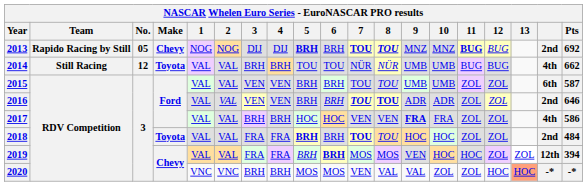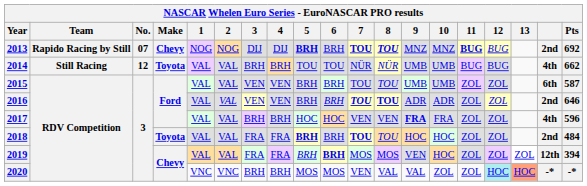 <table class="wikitable" style="text-align:center; font-size:75%">
 <tr>
 <th colspan=21><a href='#'>NASCAR</a> <a href='#'>Whelen Euro Series</a> - EuroNASCAR PRO results</th>
 </tr>
 <tr>
 <th>Year</th>
 <th>Team</th>
 <th>No.</th>
 <th>Make</th>
 <th>1</th>
 <th>2</th>
 <th>3</th>
 <th>4</th>
 <th>5</th>
 <th>6</th>
 <th>7</th>
 <th>8</th>
 <th>9</th>
 <th>10</th>
 <th>11</th>
 <th>12</th>
 <th>13</th>
 <th></th>
 <th>Pts</th>
 </tr>
 <tr>
 <th><a href='#'>2013</a></th>
 <th>Rapido Racing by Still</th>
-<th>05</th>
+<th>07</th>
 <th><a href='#'>Chevy</a></th>
 <td style="background:#EFCFFF;"><a href='#'>NOG</a><br></td>
 <td style="background:#FFDF9F;"><a href='#'>NOG</a><br></td>
 <td style="background:#DFDFDF;"><a href='#'>DIJ</a><br></td>
 <td style="background:#DFDFDF;"><a href='#'>DIJ</a><br></td>
 <td style="background:#DFDFDF;"><strong><a href='#'>BRH</a></strong><br></td>
 <td style="background:#DFDFDF;"><a href='#'>BRH</a><br></td>
 <td style="background:#FFFFBF;"><strong><a href='#'>TOU</a></strong><br></td>
 <td style="background:#FFFFBF;"><strong><em><a href='#'>TOU</a></em></strong><br></td>
 <td style="background:#DFDFDF;"><a href='#'>MNZ</a><br></td>
 <td style="background:#DFDFDF;"><a href='#'>MNZ</a><br></td>
 <td style="background:#FFFFBF;"><strong><a href='#'>BUG</a></strong><br></td>
 <td style="background:#FFFFBF;"><em><a href='#'>BUG</a></em><br></td>
 <td></td>
 <th>2nd</th>
 <th>692</th>
 </tr>
 <tr>
 <th><a href='#'>2014</a></th>
 <th>Still Racing</th>
 <th>12</th>
 <th><a href='#'>Toyota</a></th>
 <td style="background:#EFCFFF;"><a href='#'>VAL</a><br></td>
 <td style="background:#DFDFDF;"><a href='#'>VAL</a><br></td>
 <td style="background:#DFDFDF;"><a href='#'>BRH</a><br></td>
 <td style="background:#FFDF9F;"><a href='#'>BRH</a><br></td>
 <td style="background:#DFDFDF;"><a href='#'>TOU</a><br></td>
 <td style="background:#DFDFDF;"><a href='#'>TOU</a><br></td>
 <td style="background:#DFDFDF;"><a href='#'>NÜR</a><br></td>
 <td style="background:#FFFFBF;"><em><a href='#'>NÜR</a></em><br></td>
 <td style="background:#DFDFDF;"><a href='#'>UMB</a><br></td>
 <td style="background:#DFDFDF;"><a href='#'>UMB</a><br></td>
 <td style="background:#EFCFFF;"><a href='#'>BUG</a><br></td>
 <td style="background:#DFDFDF;"><a href='#'>BUG</a><br></td>
 <td></td>
 <th>4th</th>
 <th>662</th>
 </tr>
 <tr>
 <th><a href='#'>2015</a></th>
 <th rowspan=6>RDV Competition</th>
 <th rowspan=6>3</th>
 <th rowspan=3><a href='#'>Ford</a></th>
 <td style="background-color:#DFFFDF"><a href='#'>VAL</a><br></td>
 <td style="background-color:#DFDFDF"><a href='#'>VAL</a><br></td>
 <td style="background-color:#DFDFDF"><a href='#'>VEN</a><br></td>
 <td style="background-color:#DFDFDF"><a href='#'>VEN</a><br></td>
 <td style="background-color:#DFDFDF"><a href='#'>BRH</a><br></td>
 <td style="background-color:#DFFFDF"><a href='#'>BRH</a><br></td>
 <td style="background-color:#DFDFDF"><a href='#'>TOU</a><br></td>
 <td style="background-color:#DFDFDF"><em><a href='#'>TOU</a></em><br></td>
 <td style="background-color:#DFFFDF"><a href='#'>UMB</a><br></td>
 <td style="background-color:#DFDFDF"><a href='#'>UMB</a><br></td>
 <td style="background-color:#EFCFFF"><a href='#'>ZOL</a><br></td>
 <td style="background-color:#DFDFDF"><a href='#'>ZOL</a><br></td>
 <td></td>
 <th>6th</th>
 <th>587</th>
 </tr>
 <tr>
 <th><a href='#'>2016</a></th>
 <td style="background-color:#DFDFDF"><a href='#'>VAL</a><br></td>
 <td style="background-color:#DFDFDF"><em><a href='#'>VAL</a></em><br></td>
 <td style="background-color:#FFFFBF"><a href='#'>VEN</a><br></td>
 <td style="background-color:#DFDFDF"><a href='#'>VEN</a><br></td>
 <td style="background-color:#DFDFDF"><a href='#'>BRH</a><br></td>
 <td style="background-color:#DFDFDF"><em><a href='#'>BRH</a></em><br></td>
 <td style="background-color:#FFFFBF"><strong><em><a href='#'>TOU</a></em></strong><br></td>
 <td style="background-color:#FFFFBF"><strong><a href='#'>TOU</a></strong><br></td>
 <td style="background-color:#DFDFDF"><a href='#'>ADR</a><br></td>
 <td style="background-color:#DFDFDF"><a href='#'>ADR</a><br></td>
 <td style="background-color:#DFDFDF"><a href='#'>ZOL</a><br></td>
 <td style="background-color:#FFFFBF"><em><a href='#'>ZOL</a></em><br></td>
 <td></td>
 <th>2nd</th>
 <th>646</th>
 </tr>
 <tr>
 <th><a href='#'>2017</a></th>
 <td style="background-color:#DFFFDF"><a href='#'>VAL</a><br></td>
 <td style="background-color:#DFDFDF"><a href='#'>VAL</a><br></td>
 <td style="background-color:#EFCFFF"><a href='#'>BRH</a><br></td>
 <td style="background-color:#DFDFDF"><a href='#'>BRH</a><br></td>
 <td style="background-color:#DFFFDF"><a href='#'>HOC</a><br></td>
 <td style="background-color:#FFDF9F"><a href='#'>HOC</a><br></td>
 <td style="background-color:#DFDFDF"><a href='#'>VEN</a><br></td>
 <td style="background-color:#DFDFDF"><a href='#'>VEN</a><br></td>
 <td style="background-color:#DFDFDF"><strong><a href='#'>FRA</a></strong><br></td>
 <td style="background-color:#DFDFDF"><a href='#'>FRA</a><br></td>
 <td style="background-color:#DFDFDF"><a href='#'>ZOL</a><br></td>
 <td style="background-color:#DFDFDF"><a href='#'>ZOL</a><br></td>
 <td></td>
 <th>4th</th>
-<th>586</th>
+<th>596</th>
 </tr>
 <tr>
 <th><a href='#'>2018</a></th>
 <th><a href='#'>Toyota</a></th>
 <td style="background-color:#DFDFDF"><a href='#'>VAL</a><br></td>
 <td style="background-color:#DFDFDF"><a href='#'>VAL</a><br></td>
 <td style="background-color:#DFDFDF"><a href='#'>FRA</a><br></td>
 <td style="background-color:#DFDFDF"><a href='#'>FRA</a><br></td>
 <td style="background-color:#FFFFBF"><strong><a href='#'>BRH</a></strong><br></td>
 <td style="background-color:#DFDFDF"><a href='#'>BRH</a><br></td>
 <td style="background-color:#FFFFBF"><strong><a href='#'>TOU</a></strong><br></td>
 <td style="background-color:#FFDF9F"><em><a href='#'>TOU</a></em><br></td>
 <td style="background-color:#FFDF9F"><a href='#'>HOC</a><br></td>
 <td style="background-color:#DFFFDF"><a href='#'>HOC</a><br></td>
 <td style="background-color:#DFDFDF"><a href='#'>ZOL</a><br></td>
 <td style="background-color:#DFDFDF"><a href='#'>ZOL</a><br></td>
 <td></td>
 <th>2nd</th>
 <th>484</th>
 </tr>
 <tr>
 <th><a href='#'>2019</a></th>
 <th rowspan=2><a href='#'>Chevy</a></th>
 <td style="background-color:#FFDF9F"><a href='#'>VAL</a><br></td>
 <td style="background-color:#FFDF9F"><a href='#'>VAL</a><br></td>
 <td style="background-color:#DFFFDF"><a href='#'>FRA</a><br></td>
 <td style="background-color:#EFCFFF"><a href='#'>FRA</a><br></td>
 <td style="background-color:#DFFFDF"><em><a href='#'>BRH</a></em><br></td>
 <td style="background-color:#FFFFBF"><strong><a href='#'>BRH</a></strong><br></td>
 <td style="background-color:#DFFFDF"><a href='#'>MOS</a><br></td>
 <td style="background-color:#EFCFFF"><a href='#'>MOS</a><br></td>
 <td style="background-color:#DFDFDF"><a href='#'>VEN</a><br></td>
 <td style="background-color:#FFDF9F"><a href='#'>HOC</a><br></td>
-<td style="background-color:#DFDFDF"><a href='#'>HOC</a><br></td>
+<td style="background-color:#DFDFDF"><a href='#'>ZOL</a><br></td>
 <td style="background-color:#EFCFFF"><a href='#'>ZOL</a><br></td>
 <td style="background-color:#FFFFFF"><a href='#'>ZOL</a><br></td>
 <th>12th</th>
 <th>394</th>
 </tr>
 <tr>
 <th><a href='#'>2020</a></th>
 <td><a href='#'>VNC</a></td>
 <td><a href='#'>VNC</a></td>
 <td><a href='#'>BRH</a></td>
 <td><a href='#'>BRH</a></td>
 <td><a href='#'>MOS</a></td>
 <td><a href='#'>MOS</a></td>
 <td><a href='#'>VEN</a></td>
 <td><a href='#'>VAL</a></td>
 <td><a href='#'>VAL</a></td>
 <td><a href='#'>ZOL</a></td>
 <td><a href='#'>ZOL</a></td>
-<td><a href='#'>HOC</a></td>
+<td style="background: paleturquoise;"><a href='#'>HOC</a></td>
 <td style="background: lightsalmon;"><a href='#'>HOC</a></td>
 <th>-*</th>
 <th>-*</th>
 </tr>
 </table>
